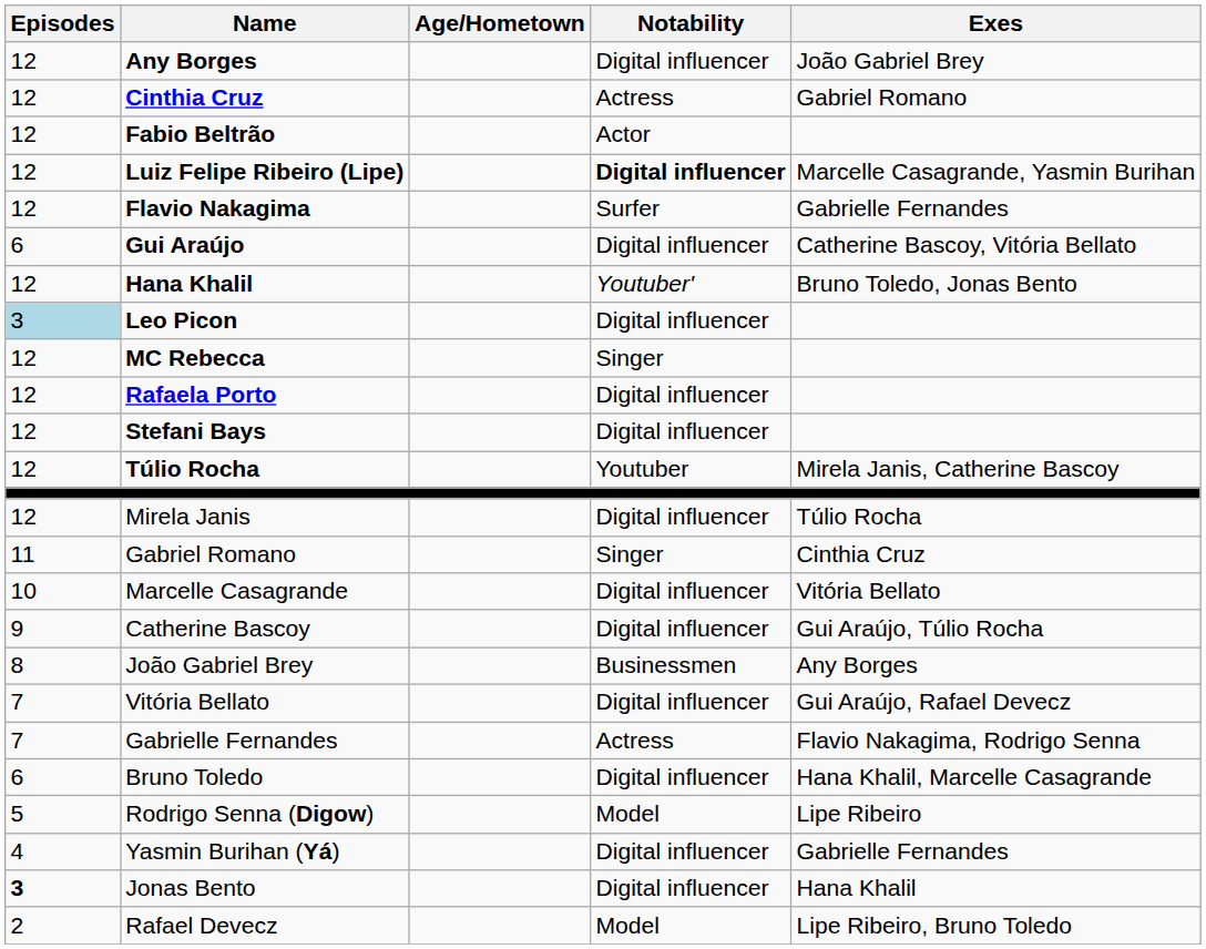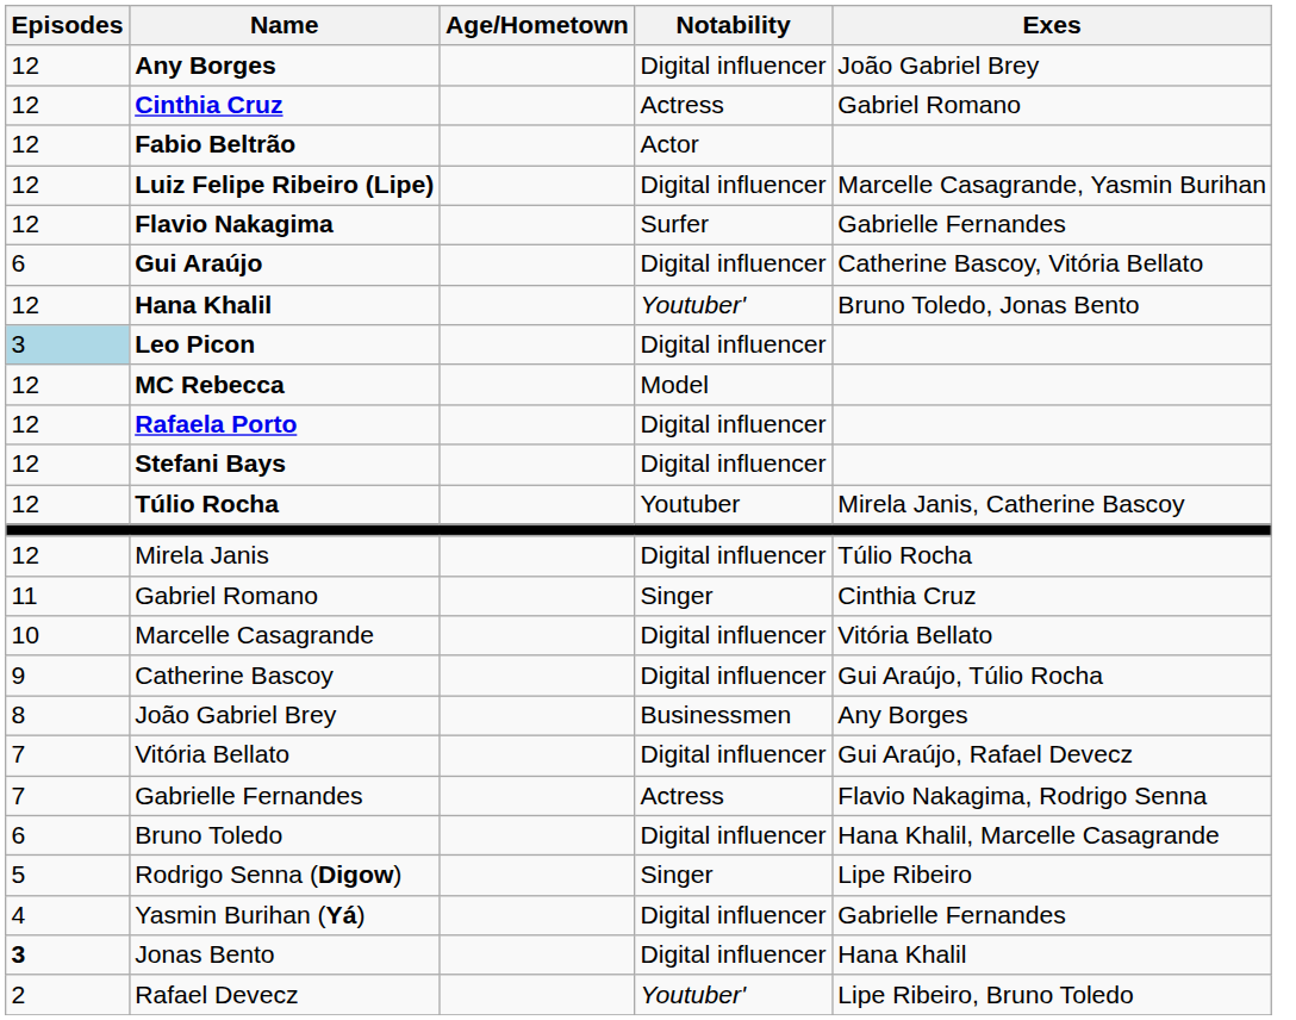 <table class="wikitable sortable">
 <tr>
 <th>Episodes</th>
 <th>Name</th>
 <th>Age/Hometown</th>
 <th>Notability</th>
 <th>Exes</th>
 </tr>
 <tr>
 <td>12</td>
 <td><strong>Any Borges</strong></td>
 <td></td>
 <td>Digital influencer</td>
 <td>João Gabriel Brey</td>
 </tr>
 <tr>
 <td>12</td>
 <td><strong><a href='#'>Cinthia Cruz</a></strong></td>
 <td></td>
 <td>Actress</td>
 <td>Gabriel Romano</td>
 </tr>
 <tr>
 <td>12</td>
 <td><strong>Fabio Beltrão</strong></td>
 <td></td>
 <td>Actor</td>
 <td></td>
 </tr>
 <tr>
 <td>12</td>
 <td><strong>Luiz Felipe Ribeiro (Lipe)</strong></td>
 <td></td>
-<td><strong>Digital influencer</strong></td>
+<td>Digital influencer</td>
 <td>Marcelle Casagrande, Yasmin Burihan</td>
 </tr>
 <tr>
 <td>12</td>
 <td><strong>Flavio Nakagima</strong></td>
 <td></td>
 <td>Surfer</td>
 <td>Gabrielle Fernandes</td>
 </tr>
 <tr>
 <td>6</td>
 <td><strong>Gui Araújo</strong></td>
 <td></td>
 <td>Digital influencer</td>
 <td>Catherine Bascoy, Vitória Bellato</td>
 </tr>
 <tr>
 <td>12</td>
 <td><strong>Hana Khalil</strong></td>
 <td></td>
 <td><em>Youtuber'</td>
 <td>Bruno Toledo, Jonas Bento</td>
 </tr>
 <tr>
 <td style="background: lightblue;">3</td>
 <td><strong>Leo Picon</strong></td>
 <td></td>
 <td>Digital influencer</td>
 <td></td>
 </tr>
 <tr>
 <td>12</td>
 <td><strong>MC Rebecca</strong></td>
 <td></td>
-<td>Singer</td>
+<td>Model</td>
 <td></td>
 </tr>
 <tr>
 <td>12</td>
 <td><strong><a href='#'>Rafaela Porto</a></strong></td>
 <td></td>
 <td>Digital influencer</td>
 <td></td>
 </tr>
 <tr>
 <td>12</td>
 <td><strong>Stefani Bays</strong></td>
 <td></td>
 <td>Digital influencer</td>
 <td></td>
 </tr>
 <tr>
 <td>12</td>
 <td><strong>Túlio Rocha</strong></td>
 <td></td>
 <td></em>Youtuber<em></td>
 <td>Mirela Janis, Catherine Bascoy</td>
 </tr>
 <tr>
 <th colspan="7" style="background:#000;"></th>
 </tr>
 <tr>
 <td>12</td>
 <td>Mirela Janis</td>
 <td></td>
 <td>Digital influencer</td>
 <td>Túlio Rocha</td>
 </tr>
 <tr>
 <td>11</td>
 <td>Gabriel Romano</td>
 <td></td>
 <td>Singer</td>
 <td>Cinthia Cruz</td>
 </tr>
 <tr>
 <td>10</td>
 <td>Marcelle Casagrande</td>
 <td></td>
 <td>Digital influencer</td>
 <td>Vitória Bellato</td>
 </tr>
 <tr>
 <td>9</td>
 <td>Catherine Bascoy</td>
 <td></td>
 <td>Digital influencer</td>
 <td>Gui Araújo, Túlio Rocha</td>
 </tr>
 <tr>
 <td>8</td>
 <td>João Gabriel Brey</td>
 <td></td>
 <td>Businessmen</td>
 <td>Any Borges</td>
 </tr>
 <tr>
 <td>7</td>
 <td>Vitória Bellato</td>
 <td></td>
 <td>Digital influencer</td>
 <td>Gui Araújo, Rafael Devecz</td>
 </tr>
 <tr>
 <td>7</td>
 <td>Gabrielle Fernandes</td>
 <td></td>
 <td>Actress</td>
 <td>Flavio Nakagima, Rodrigo Senna</td>
 </tr>
 <tr>
 <td>6</td>
 <td>Bruno Toledo</td>
 <td></td>
 <td>Digital influencer</td>
 <td>Hana Khalil, Marcelle Casagrande</td>
 </tr>
 <tr>
 <td>5</td>
 <td>Rodrigo Senna (<strong>Digow</strong>)</td>
 <td></td>
-<td>Model</td>
+<td>Singer</td>
 <td>Lipe Ribeiro</td>
 </tr>
 <tr>
 <td>4</td>
 <td>Yasmin Burihan (<strong>Yá</strong>)</td>
 <td></td>
 <td>Digital influencer</td>
 <td>Gabrielle Fernandes</td>
 </tr>
 <tr>
 <td><strong>3</strong></td>
 <td>Jonas Bento</td>
 <td></td>
 <td>Digital influencer</td>
 <td>Hana Khalil</td>
 </tr>
 <tr>
 <td>2</td>
 <td>Rafael Devecz</td>
 <td></td>
-<td>Model</td>
+<td><em>Youtuber'</td>
 <td>Lipe Ribeiro, Bruno Toledo</td>
 </tr>
 <tr>
 </tr>
 </table>
